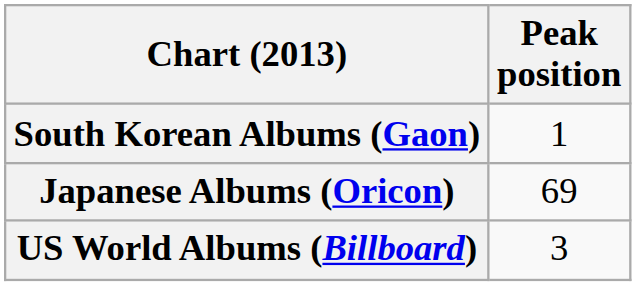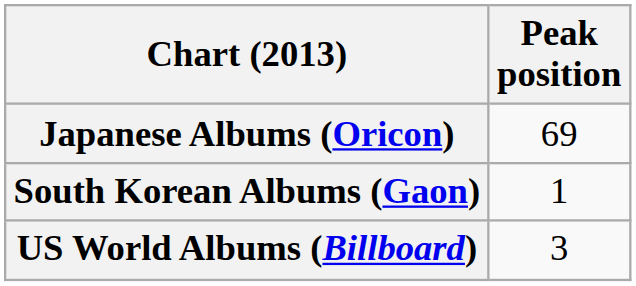 <table class="wikitable sortable plainrowheaders">
 <tr>
 <th scope="col">Chart (2013)</th>
 <th scope="col">Peak<br>position</th>
 </tr>
 <tr>
+<th scope="row">Japanese Albums (<a href='#'>Oricon</a>)</th>
+<td align="center">69</td>
+</tr>
+<tr>
 <th scope="row">South Korean Albums (<a href='#'>Gaon</a>)</th>
 <td style="text-align:center;">1</td>
-</tr>
-<tr>
-<th scope="row">Japanese Albums (<a href='#'>Oricon</a>)</th>
-<td align="center">69</td>
 </tr>
 <tr>
 <th scope="row">US World Albums (<em><a href='#'>Billboard</a></em>)</th>
 <td style="text-align:center;">3</td>
 </tr>
 </table>
